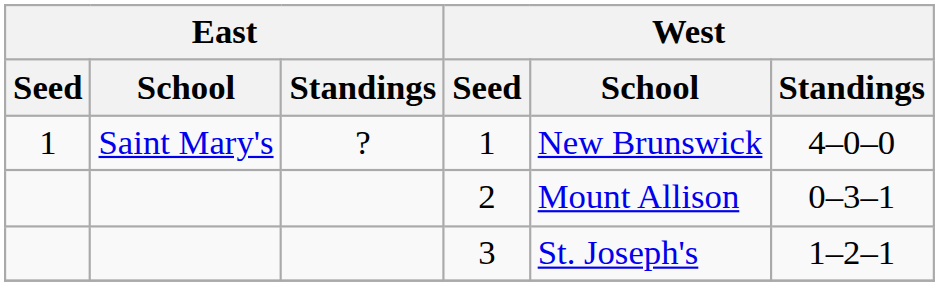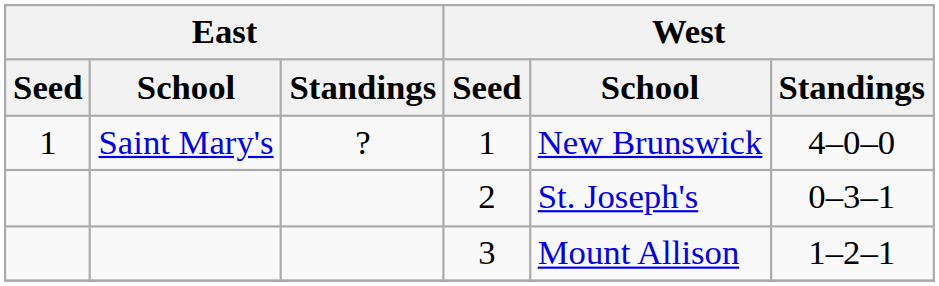 <table class="wikitable">
 <tr>
 <th colspan=3>East</th>
 <th colspan=3>West</th>
 </tr>
 <tr>
 <th>Seed</th>
 <th>School</th>
 <th>Standings</th>
 <th>Seed</th>
 <th>School</th>
 <th>Standings</th>
 </tr>
 <tr>
 <td align=center>1</td>
 <td><a href='#'>Saint Mary's</a></td>
 <td align=center>?</td>
 <td align=center>1</td>
 <td><a href='#'>New Brunswick</a></td>
 <td align=center>4–0–0</td>
 </tr>
 <tr>
 <td></td>
 <td></td>
 <td></td>
 <td align=center>2</td>
-<td><a href='#'>Mount Allison</a></td>
+<td><a href='#'>St. Joseph's</a></td>
 <td align=center>0–3–1</td>
 </tr>
 <tr>
 <td></td>
 <td></td>
 <td></td>
 <td align=center>3</td>
-<td><a href='#'>St. Joseph's</a></td>
+<td><a href='#'>Mount Allison</a></td>
 <td align=center>1–2–1</td>
 </tr>
 <tr>
 </tr>
 </table>
